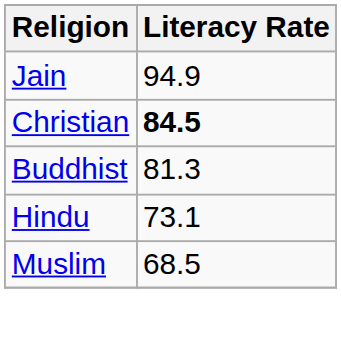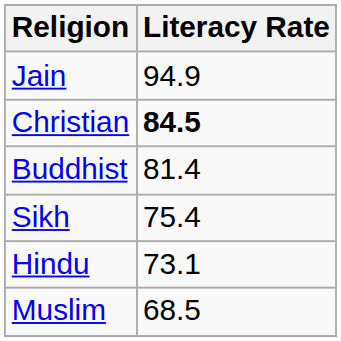 <table class="wikitable sortable">
 <tr>
 </tr>
 <tr>
 <th>Religion</th>
 <th>Literacy Rate</th>
 </tr>
 <tr>
 <td align=left><a href='#'>Jain</a></td>
 <td>94.9</td>
 </tr>
 <tr>
 <td align=left><a href='#'>Christian</a></td>
 <td><strong>84.5</strong></td>
 </tr>
 <tr>
 <td align=left><a href='#'>Buddhist</a></td>
-<td>81.3</td>
+<td>81.4</td>
+</tr>
+<tr>
+<td align=left><a href='#'>Sikh</a></td>
+<td>75.4</td>
 </tr>
 <tr>
 <td align=left><a href='#'>Hindu</a></td>
 <td>73.1</td>
 </tr>
 <tr>
 <td align=left><a href='#'>Muslim</a></td>
 <td>68.5</td>
 </tr>
 <tr>
 </tr>
 </table>
